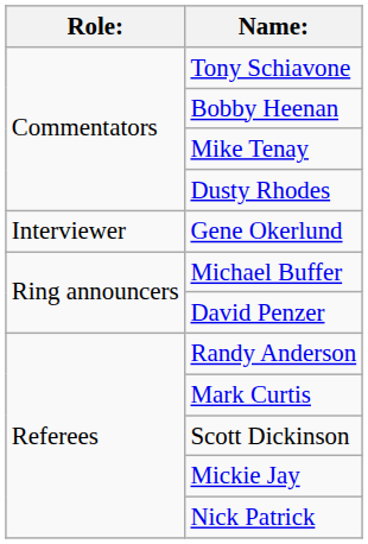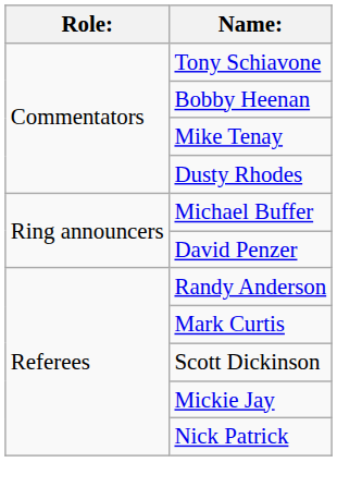 <table class=wikitable style="font-size:90%; margin: 0.5em 0 0.5em 1em; float: right; clear: right;">
 <tr>
 <th>Role:</th>
 <th>Name:</th>
 </tr>
 <tr>
 <td rowspan=4>Commentators</td>
 <td><a href='#'>Tony Schiavone</a></td>
 </tr>
 <tr>
 <td><a href='#'>Bobby Heenan</a></td>
 </tr>
 <tr>
 <td><a href='#'>Mike Tenay</a></td>
 </tr>
 <tr>
 <td><a href='#'>Dusty Rhodes</a></td>
-</tr>
-<tr>
-<td>Interviewer</td>
-<td><a href='#'>Gene Okerlund</a></td>
 </tr>
 <tr>
 <td rowspan=2>Ring announcers</td>
 <td><a href='#'>Michael Buffer</a></td>
 </tr>
 <tr>
 <td><a href='#'>David Penzer</a></td>
 </tr>
 <tr>
 <td rowspan=5>Referees</td>
 <td><a href='#'>Randy Anderson</a></td>
 </tr>
 <tr>
 <td><a href='#'>Mark Curtis</a></td>
 </tr>
 <tr>
 <td>Scott Dickinson</td>
 </tr>
 <tr>
 <td><a href='#'>Mickie Jay</a></td>
 </tr>
 <tr>
 <td><a href='#'>Nick Patrick</a></td>
 </tr>
 </table>
